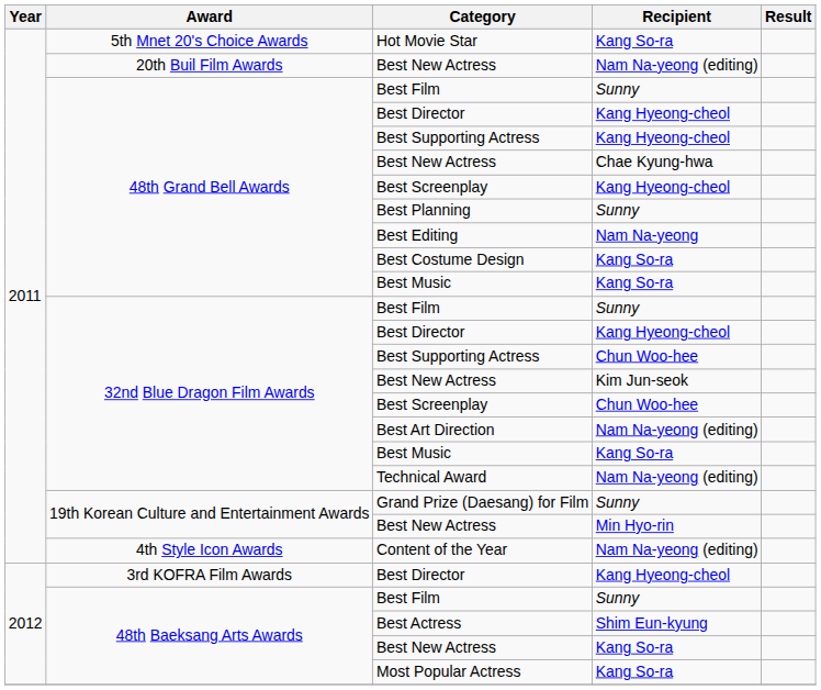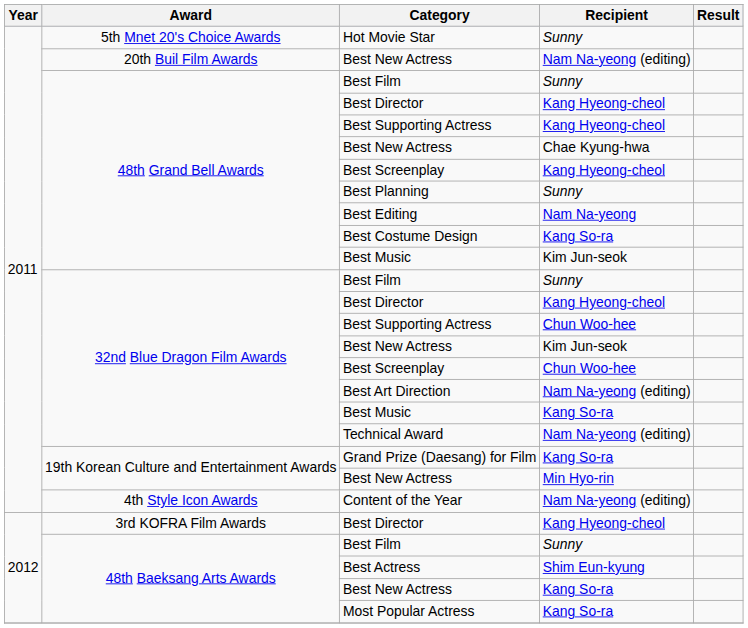 <table class="wikitable">
 <tr style="background:#b0c4de; text-align:center;">
 <th>Year</th>
 <th>Award</th>
 <th>Category</th>
 <th>Recipient</th>
 <th>Result</th>
 </tr>
 <tr>
 <td rowspan="22">2011</td>
 <td style="text-align:center;">5th <a href='#'>Mnet 20's Choice Awards</a></td>
 <td>Hot Movie Star</td>
-<td><a href='#'>Kang So-ra</a></td>
+<td><em>Sunny</em></td>
 <td></td>
 </tr>
 <tr>
 <td style="text-align:center;">20th <a href='#'>Buil Film Awards</a></td>
 <td>Best New Actress</td>
 <td><a href='#'>Nam Na-yeong</a> (editing)</td>
 <td></td>
 </tr>
 <tr>
 <td rowspan="9" style="text-align:center;"><a href='#'>48th</a> <a href='#'>Grand Bell Awards</a></td>
 <td>Best Film</td>
 <td><em>Sunny</em></td>
 <td></td>
 </tr>
 <tr>
 <td>Best Director</td>
 <td><a href='#'>Kang Hyeong-cheol</a></td>
 <td></td>
 </tr>
 <tr>
 <td>Best Supporting Actress</td>
 <td><a href='#'>Kang Hyeong-cheol</a></td>
 <td></td>
 </tr>
 <tr>
 <td>Best New Actress</td>
 <td>Chae Kyung-hwa</td>
 <td></td>
 </tr>
 <tr>
 <td>Best Screenplay</td>
 <td><a href='#'>Kang Hyeong-cheol</a></td>
 <td></td>
 </tr>
 <tr>
 <td>Best Planning</td>
 <td><em>Sunny</em></td>
 <td></td>
 </tr>
 <tr>
 <td>Best Editing</td>
 <td><a href='#'>Nam Na-yeong</a></td>
 <td></td>
 </tr>
 <tr>
 <td>Best Costume Design</td>
 <td><a href='#'>Kang So-ra</a></td>
 <td></td>
 </tr>
 <tr>
 <td>Best Music</td>
-<td><a href='#'>Kang So-ra</a></td>
+<td>Kim Jun-seok</td>
 <td></td>
 </tr>
 <tr>
 <td rowspan="8" style="text-align:center;"><a href='#'>32nd</a> <a href='#'>Blue Dragon Film Awards</a></td>
 <td>Best Film</td>
 <td><em>Sunny</em></td>
 <td></td>
 </tr>
 <tr>
 <td>Best Director</td>
 <td><a href='#'>Kang Hyeong-cheol</a></td>
 <td></td>
 </tr>
 <tr>
 <td>Best Supporting Actress</td>
 <td><a href='#'>Chun Woo-hee</a></td>
 <td></td>
 </tr>
 <tr>
 <td>Best New Actress</td>
 <td>Kim Jun-seok</td>
 <td></td>
 </tr>
 <tr>
 <td>Best Screenplay</td>
 <td><a href='#'>Chun Woo-hee</a></td>
 <td></td>
 </tr>
 <tr>
 <td>Best Art Direction</td>
 <td><a href='#'>Nam Na-yeong</a> (editing)</td>
 <td></td>
 </tr>
 <tr>
 <td>Best Music</td>
 <td><a href='#'>Kang So-ra</a></td>
 <td></td>
 </tr>
 <tr>
 <td>Technical Award</td>
 <td><a href='#'>Nam Na-yeong</a> (editing)</td>
 <td></td>
 </tr>
 <tr>
 <td rowspan="2" style="text-align:center;">19th Korean Culture and Entertainment Awards</td>
 <td>Grand Prize (Daesang) for Film</td>
-<td><em>Sunny</em></td>
+<td><a href='#'>Kang So-ra</a></td>
 <td></td>
 </tr>
 <tr>
 <td>Best New Actress</td>
 <td><a href='#'>Min Hyo-rin</a></td>
 <td></td>
 </tr>
 <tr>
 <td style="text-align:center;">4th <a href='#'>Style Icon Awards</a></td>
 <td>Content of the Year</td>
 <td><a href='#'>Nam Na-yeong</a> (editing)</td>
 <td></td>
 </tr>
 <tr>
 <td rowspan="5">2012</td>
 <td style="text-align:center;">3rd KOFRA Film Awards </td>
 <td>Best Director</td>
 <td><a href='#'>Kang Hyeong-cheol</a></td>
 <td></td>
 </tr>
 <tr>
 <td rowspan="4" style="text-align:center;"><a href='#'>48th</a> <a href='#'>Baeksang Arts Awards</a></td>
 <td>Best Film</td>
 <td><em>Sunny</em></td>
 <td></td>
 </tr>
 <tr>
 <td>Best Actress</td>
 <td><a href='#'>Shim Eun-kyung</a></td>
 <td></td>
 </tr>
 <tr>
 <td>Best New Actress</td>
 <td><a href='#'>Kang So-ra</a></td>
 <td></td>
 </tr>
 <tr>
 <td>Most Popular Actress</td>
 <td><a href='#'>Kang So-ra</a></td>
 <td></td>
 </tr>
 <tr>
 </tr>
 </table>
